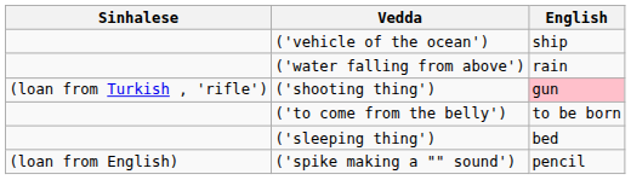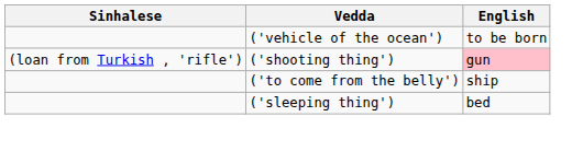 <table class="wikitable">
 <tr>
 <th>Sinhalese</th>
 <th>Vedda</th>
 <th>English</th>
 </tr>
 <tr>
 <td></td>
 <td> ('vehicle of the ocean')</td>
-<td>ship</td>
-</tr>
-<tr>
-<td></td>
-<td> ('water falling from above')</td>
-<td>rain</td>
+<td>to be born</td>
 </tr>
 <tr>
 <td> (loan from <a href='#'>Turkish</a> , 'rifle')</td>
 <td> ('shooting thing')</td>
 <td style="background: pink;">gun</td>
 </tr>
 <tr>
 <td></td>
 <td> ('to come from the belly')</td>
-<td>to be born</td>
+<td>ship</td>
 </tr>
 <tr>
 <td></td>
 <td> ('sleeping thing')</td>
 <td>bed</td>
 </tr>
-<tr>
-<td> (loan from English)</td>
-<td> ('spike making a "" sound')</td>
-<td>pencil</td>
-</tr>
 </table>
